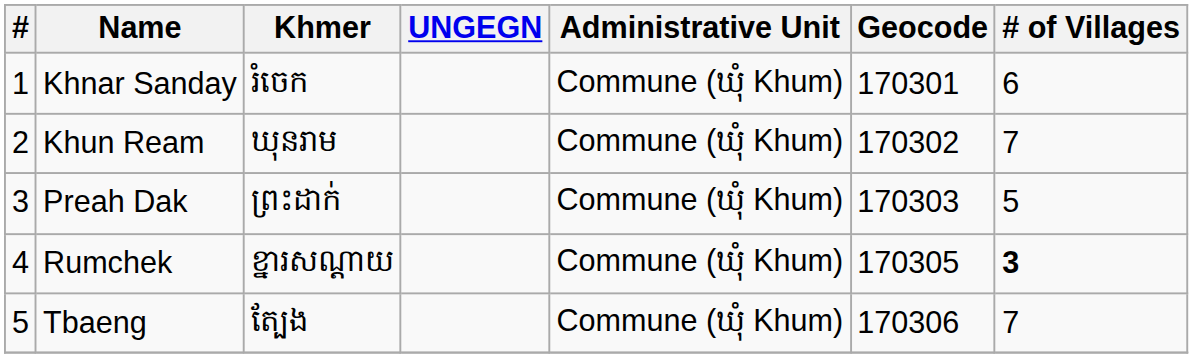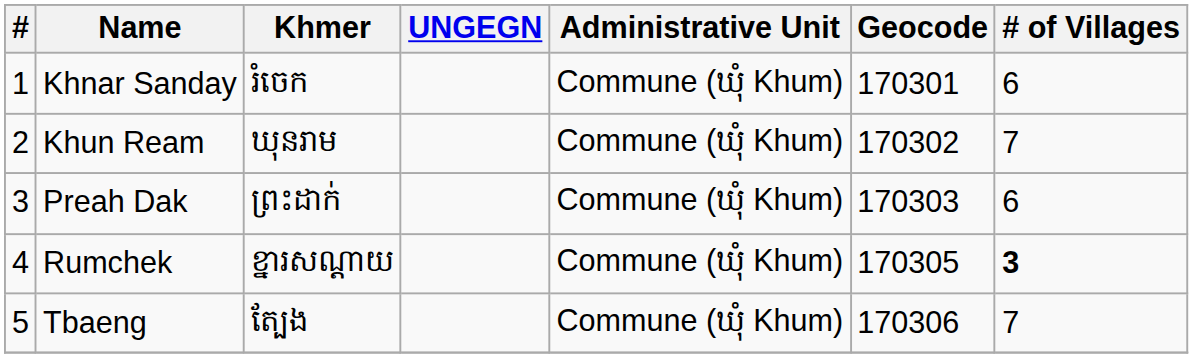 <table class="wikitable sortable">
 <tr>
 <th>#</th>
 <th>Name</th>
 <th>Khmer</th>
 <th><a href='#'>UNGEGN</a></th>
 <th>Administrative Unit</th>
 <th>Geocode</th>
 <th># of Villages</th>
 </tr>
 <tr>
 <td>1</td>
 <td>Khnar Sanday</td>
 <td>រំចេក</td>
 <td></td>
 <td>Commune (ឃុំ Khum)</td>
 <td>170301</td>
 <td>6</td>
 </tr>
 <tr>
 <td>2</td>
 <td>Khun Ream</td>
 <td>ឃុនរាម</td>
 <td></td>
 <td>Commune (ឃុំ Khum)</td>
 <td>170302</td>
 <td>7</td>
 </tr>
 <tr>
 <td>3</td>
 <td>Preah Dak</td>
 <td>ព្រះដាក់</td>
 <td></td>
 <td>Commune (ឃុំ Khum)</td>
 <td>170303</td>
-<td>5</td>
+<td>6</td>
 </tr>
 <tr>
 <td>4</td>
 <td>Rumchek</td>
 <td>ខ្នារសណ្ដាយ</td>
 <td></td>
 <td>Commune (ឃុំ Khum)</td>
 <td>170305</td>
 <td><strong>3</strong></td>
 </tr>
 <tr>
 <td>5</td>
 <td>Tbaeng</td>
 <td>ត្បែង</td>
 <td></td>
 <td>Commune (ឃុំ Khum)</td>
 <td>170306</td>
 <td>7</td>
 </tr>
 <tr>
 </tr>
 </table>
